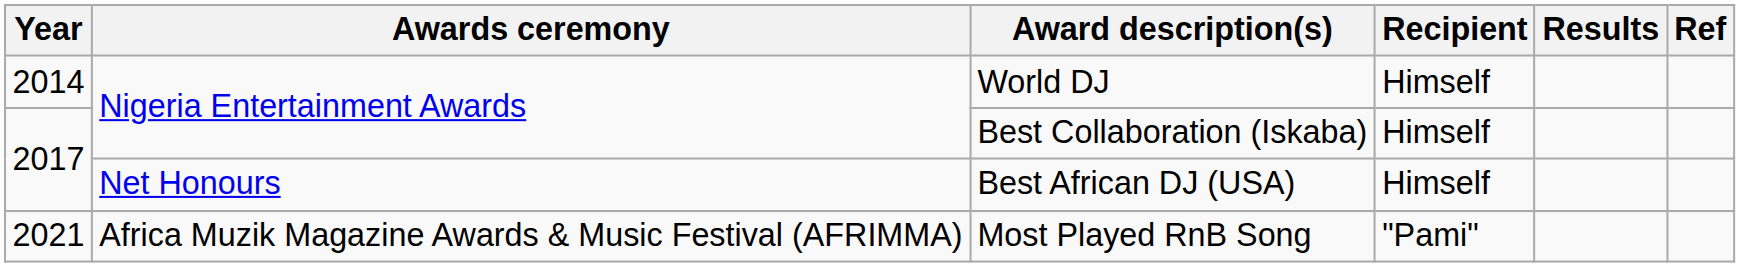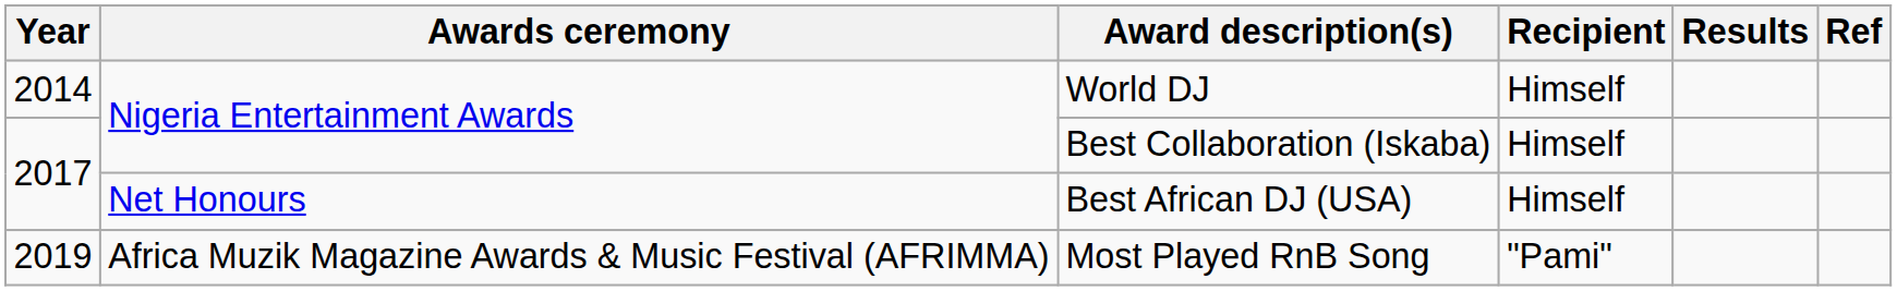 <table class="wikitable">
 <tr>
 <th>Year</th>
 <th>Awards ceremony</th>
 <th>Award description(s)</th>
 <th>Recipient</th>
 <th>Results</th>
 <th>Ref</th>
 </tr>
 <tr>
 <td rowspan="1">2014</td>
 <td rowspan="2"><a href='#'>Nigeria Entertainment Awards</a></td>
 <td>World DJ</td>
 <td>Himself</td>
 <td></td>
 <td></td>
 </tr>
 <tr>
 <td rowspan="2">2017</td>
 <td>Best Collaboration (Iskaba)</td>
 <td>Himself</td>
 <td></td>
 <td></td>
 </tr>
 <tr>
 <td><a href='#'>Net Honours</a></td>
 <td>Best African DJ (USA)</td>
 <td>Himself</td>
 <td></td>
 <td></td>
 </tr>
 <tr>
-<td>2021</td>
+<td>2019</td>
 <td>Africa Muzik Magazine Awards & Music Festival (AFRIMMA)</td>
 <td>Most Played RnB Song</td>
 <td>"Pami"<br></td>
 <td></td>
 <td></td>
 </tr>
 </table>
